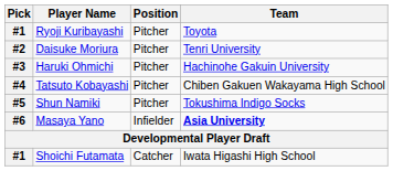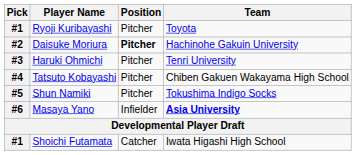 <table class="wikitable">
 <tr>
 <th>Pick</th>
 <th>Player Name</th>
 <th>Position</th>
 <th>Team</th>
 </tr>
 <tr>
 <th>#1</th>
 <td><a href='#'>Ryoji Kuribayashi</a></td>
 <td>Pitcher</td>
 <td><a href='#'>Toyota</a></td>
 </tr>
 <tr>
 <th>#2</th>
 <td><a href='#'>Daisuke Moriura</a></td>
-<td>Pitcher</td>
-<td><a href='#'>Tenri University</a></td>
+<td><strong>Pitcher</strong></td>
+<td><a href='#'>Hachinohe Gakuin University</a></td>
 </tr>
 <tr>
 <th>#3</th>
 <td><a href='#'>Haruki Ohmichi</a></td>
 <td>Pitcher</td>
-<td><a href='#'>Hachinohe Gakuin University</a></td>
+<td><a href='#'>Tenri University</a></td>
 </tr>
 <tr>
 <th>#4</th>
 <td><a href='#'>Tatsuto Kobayashi</a></td>
 <td>Pitcher</td>
 <td>Chiben Gakuen Wakayama High School</td>
 </tr>
 <tr>
 <th>#5</th>
 <td><a href='#'>Shun Namiki</a></td>
 <td>Pitcher</td>
 <td><a href='#'>Tokushima Indigo Socks</a></td>
 </tr>
 <tr>
 <th>#6</th>
 <td><a href='#'>Masaya Yano</a></td>
 <td>Infielder</td>
 <td><strong><a href='#'>Asia University</a></strong></td>
 </tr>
 <tr>
 <th colspan="5">Developmental Player Draft</th>
 </tr>
 <tr>
 <th>#1</th>
 <td><a href='#'>Shoichi Futamata</a></td>
 <td>Catcher</td>
 <td>Iwata Higashi High School</td>
 </tr>
 </table>
